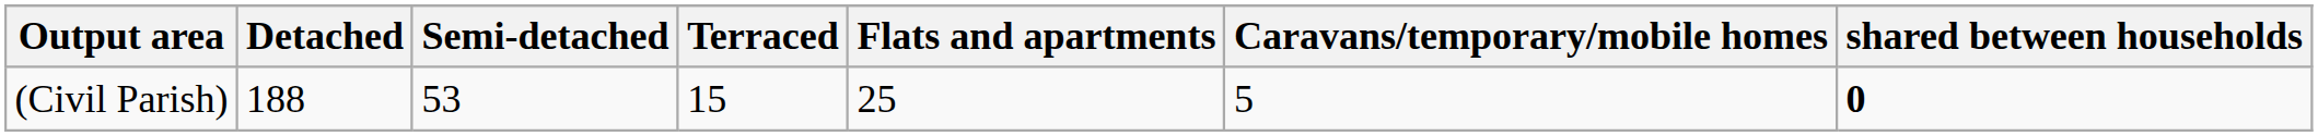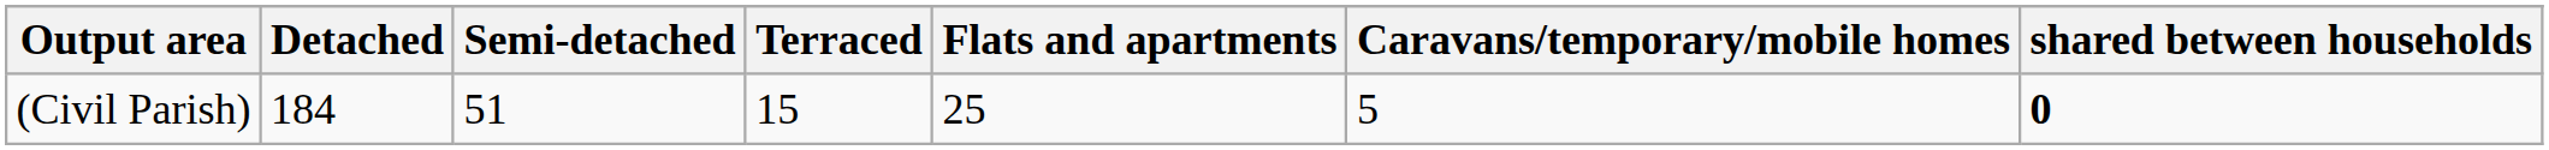 <table class="wikitable">
 <tr>
 </tr>
 <tr>
 <th>Output area</th>
 <th>Detached</th>
 <th>Semi-detached</th>
 <th>Terraced</th>
 <th>Flats and apartments</th>
 <th>Caravans/temporary/mobile homes</th>
 <th>shared between households</th>
 </tr>
 <tr>
 <td>(Civil Parish)</td>
-<td>188</td>
-<td>53</td>
+<td>184</td>
+<td>51</td>
 <td>15</td>
 <td>25</td>
 <td>5</td>
 <td><strong>0</strong></td>
 </tr>
 </table>
